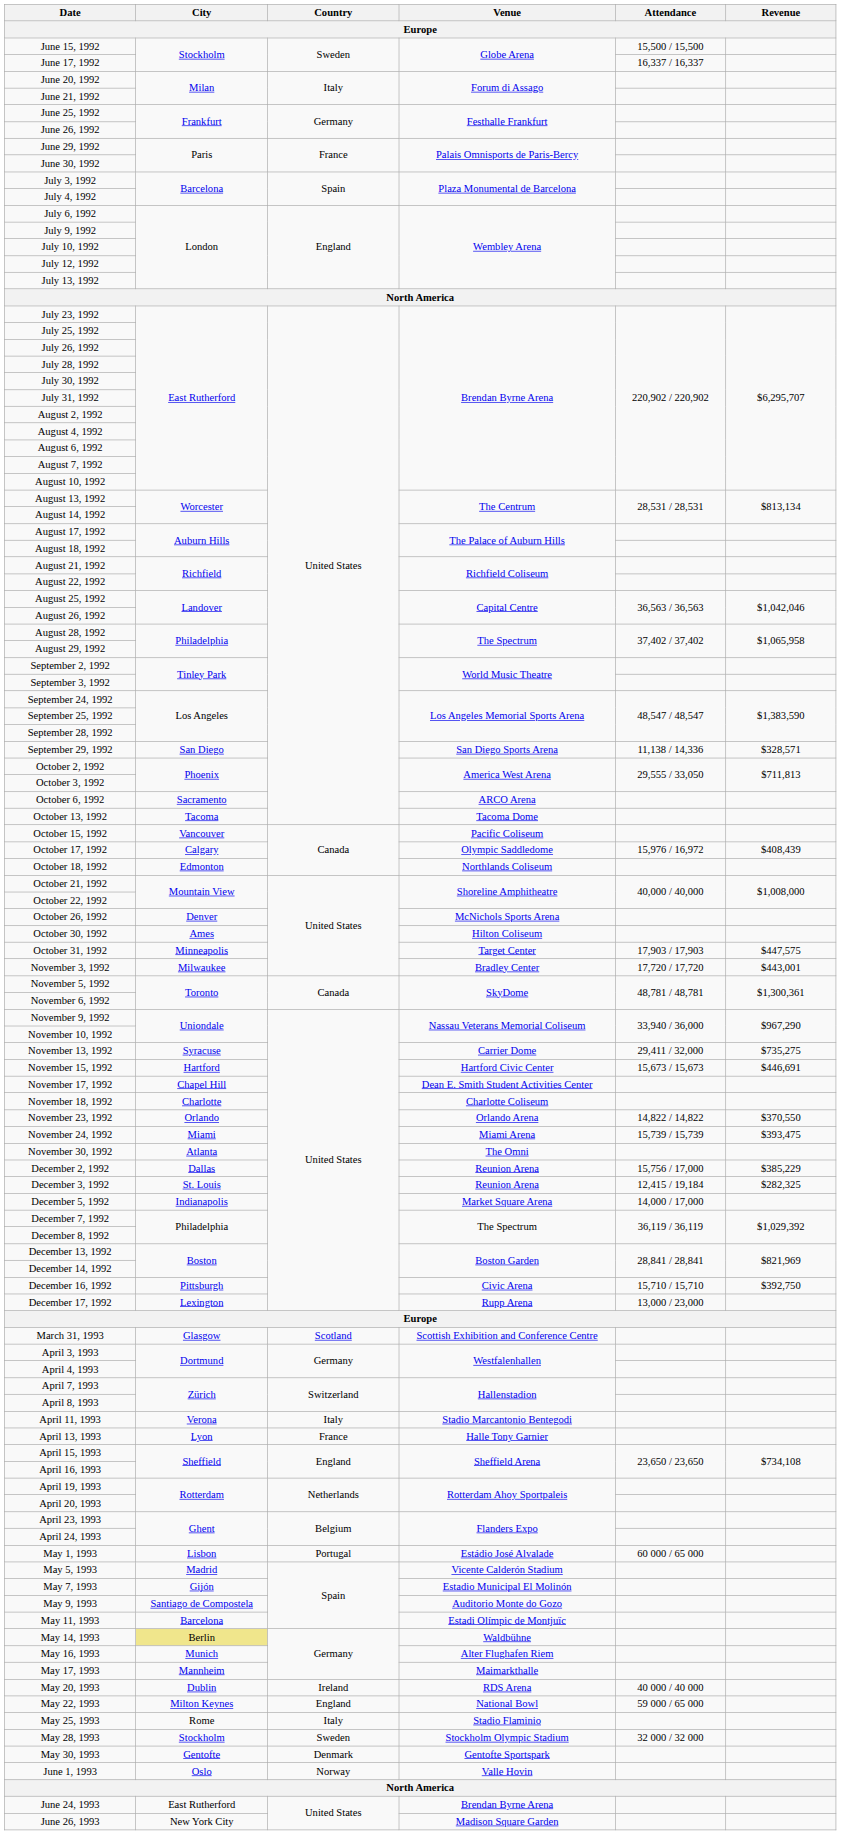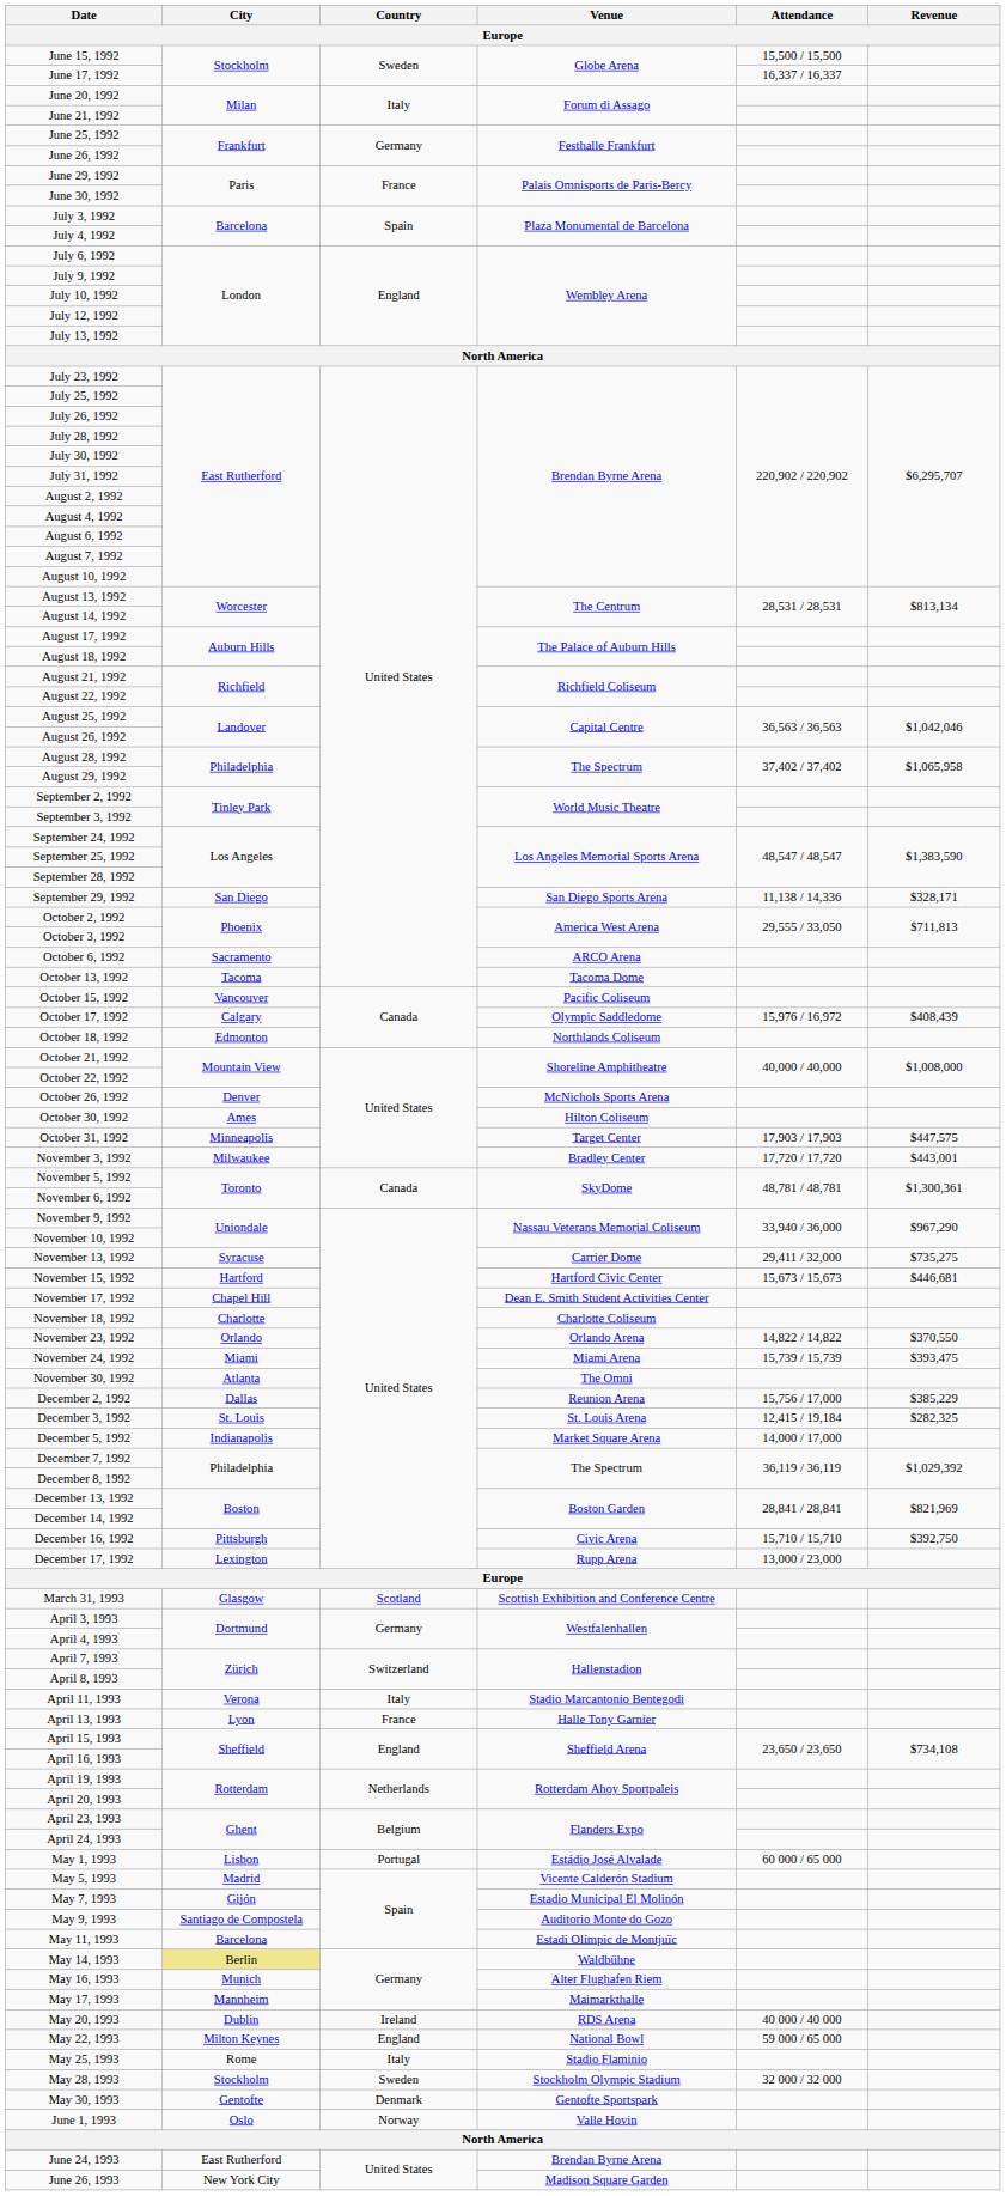 <table class="wikitable" style="text-align:center;">
 <tr>
 <th scope="col" style="width:12em;">Date</th>
 <th scope="col" style="width:12em;">City</th>
 <th scope="col" style="width:12em;">Country</th>
 <th scope="col" style="width:20em;">Venue</th>
 <th scope="col" style="width:10em;">Attendance</th>
 <th scope="col" style="width:10em;">Revenue</th>
 </tr>
 <tr>
 <th colspan="6">Europe</th>
 </tr>
 <tr>
 <td>June 15, 1992</td>
 <td rowspan="2"><a href='#'>Stockholm</a></td>
 <td rowspan="2">Sweden</td>
 <td rowspan="2"><a href='#'>Globe Arena</a></td>
 <td>15,500 / 15,500</td>
 <td></td>
 </tr>
 <tr>
 <td>June 17, 1992</td>
 <td>16,337 / 16,337</td>
 <td></td>
 </tr>
 <tr>
 <td>June 20, 1992</td>
 <td rowspan="2"><a href='#'>Milan</a></td>
 <td rowspan="2">Italy</td>
 <td rowspan="2"><a href='#'>Forum di Assago</a></td>
 <td></td>
 <td></td>
 </tr>
 <tr>
 <td>June 21, 1992</td>
 <td></td>
 <td></td>
 </tr>
 <tr>
 <td>June 25, 1992</td>
 <td rowspan="2"><a href='#'>Frankfurt</a></td>
 <td rowspan="2">Germany</td>
 <td rowspan="2"><a href='#'>Festhalle Frankfurt</a></td>
 <td></td>
 <td></td>
 </tr>
 <tr>
 <td>June 26, 1992</td>
 <td></td>
 <td></td>
 </tr>
 <tr>
 <td>June 29, 1992</td>
 <td rowspan="2">Paris</td>
 <td rowspan="2">France</td>
 <td rowspan="2"><a href='#'>Palais Omnisports de Paris-Bercy</a></td>
 <td></td>
 <td></td>
 </tr>
 <tr>
 <td>June 30, 1992</td>
 <td></td>
 <td></td>
 </tr>
 <tr>
 <td>July 3, 1992</td>
 <td rowspan="2"><a href='#'>Barcelona</a></td>
 <td rowspan="2">Spain</td>
 <td rowspan="2"><a href='#'>Plaza Monumental de Barcelona</a></td>
 <td></td>
 <td></td>
 </tr>
 <tr>
 <td>July 4, 1992</td>
 <td></td>
 <td></td>
 </tr>
 <tr>
 <td>July 6, 1992</td>
 <td rowspan="5">London</td>
 <td rowspan="5">England</td>
 <td rowspan="5"><a href='#'>Wembley Arena</a></td>
 <td></td>
 <td></td>
 </tr>
 <tr>
 <td>July 9, 1992</td>
 <td></td>
 <td></td>
 </tr>
 <tr>
 <td>July 10, 1992</td>
 <td></td>
 <td></td>
 </tr>
 <tr>
 <td>July 12, 1992</td>
 <td></td>
 <td></td>
 </tr>
 <tr>
 <td>July 13, 1992</td>
 <td></td>
 <td></td>
 </tr>
 <tr>
 <th colspan="6">North America</th>
 </tr>
 <tr>
 <td>July 23, 1992</td>
 <td rowspan="11"><a href='#'>East Rutherford</a></td>
 <td rowspan="31">United States</td>
 <td rowspan="11"><a href='#'>Brendan Byrne Arena</a></td>
 <td rowspan="11">220,902 / 220,902</td>
 <td rowspan="11">$6,295,707</td>
 </tr>
 <tr>
 <td>July 25, 1992</td>
 </tr>
 <tr>
 <td>July 26, 1992</td>
 </tr>
 <tr>
 <td>July 28, 1992</td>
 </tr>
 <tr>
 <td>July 30, 1992</td>
 </tr>
 <tr>
 <td>July 31, 1992</td>
 </tr>
 <tr>
 <td>August 2, 1992</td>
 </tr>
 <tr>
 <td>August 4, 1992</td>
 </tr>
 <tr>
 <td>August 6, 1992</td>
 </tr>
 <tr>
 <td>August 7, 1992</td>
 </tr>
 <tr>
 <td>August 10, 1992</td>
 </tr>
 <tr>
 <td>August 13, 1992</td>
 <td rowspan="2"><a href='#'>Worcester</a></td>
 <td rowspan="2"><a href='#'>The Centrum</a></td>
 <td rowspan="2">28,531 / 28,531</td>
 <td rowspan="2">$813,134</td>
 </tr>
 <tr>
 <td>August 14, 1992</td>
 </tr>
 <tr>
 <td>August 17, 1992</td>
 <td rowspan="2"><a href='#'>Auburn Hills</a></td>
 <td rowspan="2"><a href='#'>The Palace of Auburn Hills</a></td>
 <td></td>
 <td></td>
 </tr>
 <tr>
 <td>August 18, 1992</td>
 <td></td>
 <td></td>
 </tr>
 <tr>
 <td>August 21, 1992</td>
 <td rowspan="2"><a href='#'>Richfield</a></td>
 <td rowspan="2"><a href='#'>Richfield Coliseum</a></td>
 <td></td>
 <td></td>
 </tr>
 <tr>
 <td>August 22, 1992</td>
 <td></td>
 <td></td>
 </tr>
 <tr>
 <td>August 25, 1992</td>
 <td rowspan="2"><a href='#'>Landover</a></td>
 <td rowspan="2"><a href='#'>Capital Centre</a></td>
 <td rowspan="2">36,563 / 36,563</td>
 <td rowspan="2">$1,042,046</td>
 </tr>
 <tr>
 <td>August 26, 1992</td>
 </tr>
 <tr>
 <td>August 28, 1992</td>
 <td rowspan="2"><a href='#'>Philadelphia</a></td>
 <td rowspan="2"><a href='#'>The Spectrum</a></td>
 <td rowspan="2">37,402 / 37,402</td>
 <td rowspan="2">$1,065,958</td>
 </tr>
 <tr>
 <td>August 29, 1992</td>
 </tr>
 <tr>
 <td>September 2, 1992</td>
 <td rowspan="2"><a href='#'>Tinley Park</a></td>
 <td rowspan="2"><a href='#'>World Music Theatre</a></td>
 <td></td>
 <td></td>
 </tr>
 <tr>
 <td>September 3, 1992</td>
 <td></td>
 <td></td>
 </tr>
 <tr>
 <td>September 24, 1992</td>
 <td rowspan="3">Los Angeles</td>
 <td rowspan="3"><a href='#'>Los Angeles Memorial Sports Arena</a></td>
 <td rowspan="3">48,547 / 48,547</td>
 <td rowspan="3">$1,383,590</td>
 </tr>
 <tr>
 <td>September 25, 1992</td>
 </tr>
 <tr>
 <td>September 28, 1992</td>
 </tr>
 <tr>
 <td>September 29, 1992</td>
 <td><a href='#'>San Diego</a></td>
 <td><a href='#'>San Diego Sports Arena</a></td>
 <td>11,138 / 14,336</td>
-<td>$328,571</td>
+<td>$328,171</td>
 </tr>
 <tr>
 <td>October 2, 1992</td>
 <td rowspan="2"><a href='#'>Phoenix</a></td>
 <td rowspan="2"><a href='#'>America West Arena</a></td>
 <td rowspan="2">29,555 / 33,050</td>
 <td rowspan="2">$711,813</td>
 </tr>
 <tr>
 <td>October 3, 1992</td>
 </tr>
 <tr>
 <td>October 6, 1992</td>
 <td><a href='#'>Sacramento</a></td>
 <td><a href='#'>ARCO Arena</a></td>
 <td></td>
 <td></td>
 </tr>
 <tr>
 <td>October 13, 1992</td>
 <td><a href='#'>Tacoma</a></td>
 <td><a href='#'>Tacoma Dome</a></td>
 <td></td>
 <td></td>
 </tr>
 <tr>
 <td>October 15, 1992</td>
 <td><a href='#'>Vancouver</a></td>
 <td rowspan="3">Canada</td>
 <td><a href='#'>Pacific Coliseum</a></td>
 <td></td>
 <td></td>
 </tr>
 <tr>
 <td>October 17, 1992</td>
 <td><a href='#'>Calgary</a></td>
 <td><a href='#'>Olympic Saddledome</a></td>
 <td>15,976 / 16,972</td>
 <td>$408,439</td>
 </tr>
 <tr>
 <td>October 18, 1992</td>
 <td><a href='#'>Edmonton</a></td>
 <td><a href='#'>Northlands Coliseum</a></td>
 <td></td>
 <td></td>
 </tr>
 <tr>
 <td>October 21, 1992</td>
 <td rowspan="2"><a href='#'>Mountain View</a></td>
 <td rowspan="6">United States</td>
 <td rowspan="2"><a href='#'>Shoreline Amphitheatre</a></td>
 <td rowspan="2">40,000 / 40,000</td>
 <td rowspan="2">$1,008,000</td>
 </tr>
 <tr>
 <td>October 22, 1992</td>
 </tr>
 <tr>
 <td>October 26, 1992</td>
 <td><a href='#'>Denver</a></td>
 <td><a href='#'>McNichols Sports Arena</a></td>
 <td></td>
 <td></td>
 </tr>
 <tr>
 <td>October 30, 1992</td>
 <td><a href='#'>Ames</a></td>
 <td><a href='#'>Hilton Coliseum</a></td>
 <td></td>
 <td></td>
 </tr>
 <tr>
 <td>October 31, 1992</td>
 <td><a href='#'>Minneapolis</a></td>
 <td><a href='#'>Target Center</a></td>
 <td>17,903 / 17,903</td>
 <td>$447,575</td>
 </tr>
 <tr>
 <td>November 3, 1992</td>
 <td><a href='#'>Milwaukee</a></td>
 <td><a href='#'>Bradley Center</a></td>
 <td>17,720 / 17,720</td>
 <td>$443,001</td>
 </tr>
 <tr>
 <td>November 5, 1992</td>
 <td rowspan="2"><a href='#'>Toronto</a></td>
 <td rowspan="2">Canada</td>
 <td rowspan="2"><a href='#'>SkyDome</a></td>
 <td rowspan="2">48,781 / 48,781</td>
 <td rowspan="2">$1,300,361</td>
 </tr>
 <tr>
 <td>November 6, 1992</td>
 </tr>
 <tr>
 <td>November 9, 1992</td>
 <td rowspan="2"><a href='#'>Uniondale</a></td>
 <td rowspan="18">United States</td>
 <td rowspan="2"><a href='#'>Nassau Veterans Memorial Coliseum</a></td>
 <td rowspan="2">33,940 / 36,000</td>
 <td rowspan="2">$967,290</td>
 </tr>
 <tr>
 <td>November 10, 1992</td>
 </tr>
 <tr>
 <td>November 13, 1992</td>
 <td><a href='#'>Syracuse</a></td>
 <td><a href='#'>Carrier Dome</a></td>
 <td>29,411 / 32,000</td>
 <td>$735,275</td>
 </tr>
 <tr>
 <td>November 15, 1992</td>
 <td><a href='#'>Hartford</a></td>
 <td><a href='#'>Hartford Civic Center</a></td>
 <td>15,673 / 15,673</td>
-<td>$446,691</td>
+<td>$446,681</td>
 </tr>
 <tr>
 <td>November 17, 1992</td>
 <td><a href='#'>Chapel Hill</a></td>
 <td><a href='#'>Dean E. Smith Student Activities Center</a></td>
 <td></td>
 <td></td>
 </tr>
 <tr>
 <td>November 18, 1992</td>
 <td><a href='#'>Charlotte</a></td>
 <td><a href='#'>Charlotte Coliseum</a></td>
 <td></td>
 <td></td>
 </tr>
 <tr>
 <td>November 23, 1992</td>
 <td><a href='#'>Orlando</a></td>
 <td><a href='#'>Orlando Arena</a></td>
 <td>14,822 / 14,822</td>
 <td>$370,550</td>
 </tr>
 <tr>
 <td>November 24, 1992</td>
 <td><a href='#'>Miami</a></td>
 <td><a href='#'>Miami Arena</a></td>
 <td>15,739 / 15,739</td>
 <td>$393,475</td>
 </tr>
 <tr>
 <td>November 30, 1992</td>
 <td><a href='#'>Atlanta</a></td>
 <td><a href='#'>The Omni</a></td>
 <td></td>
 <td></td>
 </tr>
 <tr>
 <td>December 2, 1992</td>
 <td><a href='#'>Dallas</a></td>
 <td><a href='#'>Reunion Arena</a></td>
 <td>15,756 / 17,000</td>
 <td>$385,229</td>
 </tr>
 <tr>
 <td>December 3, 1992</td>
 <td><a href='#'>St. Louis</a></td>
-<td><a href='#'>Reunion Arena</a></td>
+<td><a href='#'>St. Louis Arena</a></td>
 <td>12,415 / 19,184</td>
 <td>$282,325</td>
 </tr>
 <tr>
 <td>December 5, 1992</td>
 <td><a href='#'>Indianapolis</a></td>
 <td><a href='#'>Market Square Arena</a></td>
 <td>14,000 / 17,000</td>
 <td></td>
 </tr>
 <tr>
 <td>December 7, 1992</td>
 <td rowspan="2">Philadelphia</td>
 <td rowspan="2">The Spectrum</td>
 <td rowspan="2">36,119 / 36,119</td>
 <td rowspan="2">$1,029,392</td>
 </tr>
 <tr>
 <td>December 8, 1992</td>
 </tr>
 <tr>
 <td>December 13, 1992</td>
 <td rowspan="2"><a href='#'>Boston</a></td>
 <td rowspan="2"><a href='#'>Boston Garden</a></td>
 <td rowspan="2">28,841 / 28,841</td>
 <td rowspan="2">$821,969</td>
 </tr>
 <tr>
 <td>December 14, 1992</td>
 </tr>
 <tr>
 <td>December 16, 1992</td>
 <td><a href='#'>Pittsburgh</a></td>
 <td><a href='#'>Civic Arena</a></td>
 <td>15,710 / 15,710</td>
 <td>$392,750</td>
 </tr>
 <tr>
 <td>December 17, 1992</td>
 <td><a href='#'>Lexington</a></td>
 <td><a href='#'>Rupp Arena</a></td>
 <td>13,000 / 23,000</td>
 <td></td>
 </tr>
 <tr>
 <th colspan="6">Europe</th>
 </tr>
 <tr>
 <td>March 31, 1993</td>
 <td><a href='#'>Glasgow</a></td>
 <td><a href='#'>Scotland</a></td>
 <td><a href='#'>Scottish Exhibition and Conference Centre</a></td>
 <td></td>
 <td></td>
 </tr>
 <tr>
 <td>April 3, 1993</td>
 <td rowspan="2"><a href='#'>Dortmund</a></td>
 <td rowspan="2">Germany</td>
 <td rowspan="2"><a href='#'>Westfalenhallen</a></td>
 <td></td>
 <td></td>
 </tr>
 <tr>
 <td>April 4, 1993</td>
 <td></td>
 <td></td>
 </tr>
 <tr>
 <td>April 7, 1993</td>
 <td rowspan="2"><a href='#'>Zürich</a></td>
 <td rowspan="2">Switzerland</td>
 <td rowspan="2"><a href='#'>Hallenstadion</a></td>
 <td></td>
 <td></td>
 </tr>
 <tr>
 <td>April 8, 1993</td>
 <td></td>
 <td></td>
 </tr>
 <tr>
 <td>April 11, 1993</td>
 <td><a href='#'>Verona</a></td>
 <td>Italy</td>
 <td><a href='#'>Stadio Marcantonio Bentegodi</a></td>
 <td></td>
 <td></td>
 </tr>
 <tr>
 <td>April 13, 1993</td>
 <td><a href='#'>Lyon</a></td>
 <td>France</td>
 <td><a href='#'>Halle Tony Garnier</a></td>
 <td></td>
 <td></td>
 </tr>
 <tr>
 <td>April 15, 1993</td>
 <td rowspan="2"><a href='#'>Sheffield</a></td>
 <td rowspan="2">England</td>
 <td rowspan="2"><a href='#'>Sheffield Arena</a></td>
 <td rowspan="2">23,650 / 23,650</td>
 <td rowspan="2">$734,108</td>
 </tr>
 <tr>
 <td>April 16, 1993</td>
 </tr>
 <tr>
 <td>April 19, 1993</td>
 <td rowspan="2"><a href='#'>Rotterdam</a></td>
 <td rowspan="2">Netherlands</td>
 <td rowspan="2"><a href='#'>Rotterdam Ahoy Sportpaleis</a></td>
 <td></td>
 <td></td>
 </tr>
 <tr>
 <td>April 20, 1993</td>
 <td></td>
 <td></td>
 </tr>
 <tr>
 <td>April 23, 1993</td>
 <td rowspan="2"><a href='#'>Ghent</a></td>
 <td rowspan="2">Belgium</td>
 <td rowspan="2"><a href='#'>Flanders Expo</a></td>
 <td></td>
 <td></td>
 </tr>
 <tr>
 <td>April 24, 1993</td>
 <td></td>
 <td></td>
 </tr>
 <tr>
 <td>May 1, 1993</td>
 <td><a href='#'>Lisbon</a></td>
 <td>Portugal</td>
 <td><a href='#'>Estádio José Alvalade</a></td>
 <td>60 000 / 65 000</td>
 <td></td>
 </tr>
 <tr>
 <td>May 5, 1993</td>
 <td><a href='#'>Madrid</a></td>
 <td rowspan="4">Spain</td>
 <td><a href='#'>Vicente Calderón Stadium</a></td>
 <td></td>
 <td></td>
 </tr>
 <tr>
 <td>May 7, 1993</td>
 <td><a href='#'>Gijón</a></td>
 <td><a href='#'>Estadio Municipal El Molinón</a></td>
 <td></td>
 <td></td>
 </tr>
 <tr>
 <td>May 9, 1993</td>
 <td><a href='#'>Santiago de Compostela</a></td>
 <td><a href='#'>Auditorio Monte do Gozo</a></td>
 <td></td>
 <td></td>
 </tr>
 <tr>
 <td>May 11, 1993</td>
 <td><a href='#'>Barcelona</a></td>
 <td><a href='#'>Estadi Olímpic de Montjuïc</a></td>
 <td></td>
 <td></td>
 </tr>
 <tr>
 <td>May 14, 1993</td>
 <td style="background: khaki;">Berlin</td>
 <td rowspan="3">Germany</td>
 <td><a href='#'>Waldbühne</a></td>
 <td></td>
 <td></td>
 </tr>
 <tr>
 <td>May 16, 1993</td>
 <td><a href='#'>Munich</a></td>
 <td><a href='#'>Alter Flughafen Riem</a></td>
 <td></td>
 <td></td>
 </tr>
 <tr>
 <td>May 17, 1993</td>
 <td><a href='#'>Mannheim</a></td>
 <td><a href='#'>Maimarkthalle</a></td>
 <td></td>
 <td></td>
 </tr>
 <tr>
 <td>May 20, 1993</td>
 <td><a href='#'>Dublin</a></td>
 <td>Ireland</td>
 <td><a href='#'>RDS Arena</a></td>
 <td>40 000 / 40 000</td>
 <td></td>
 </tr>
 <tr>
 <td>May 22, 1993</td>
 <td><a href='#'>Milton Keynes</a></td>
 <td>England</td>
 <td><a href='#'>National Bowl</a></td>
 <td>59 000 / 65 000</td>
 <td></td>
 </tr>
 <tr>
 <td>May 25, 1993</td>
 <td>Rome</td>
 <td>Italy</td>
 <td><a href='#'>Stadio Flaminio</a></td>
 <td></td>
 <td></td>
 </tr>
 <tr>
 <td>May 28, 1993</td>
 <td><a href='#'>Stockholm</a></td>
 <td>Sweden</td>
 <td><a href='#'>Stockholm Olympic Stadium</a></td>
 <td>32 000 / 32 000</td>
 <td></td>
 </tr>
 <tr>
 <td>May 30, 1993</td>
 <td><a href='#'>Gentofte</a></td>
 <td>Denmark</td>
 <td><a href='#'>Gentofte Sportspark</a></td>
 <td></td>
 <td></td>
 </tr>
 <tr>
 <td>June 1, 1993</td>
 <td><a href='#'>Oslo</a></td>
 <td>Norway</td>
 <td><a href='#'>Valle Hovin</a></td>
 <td></td>
 <td></td>
 </tr>
 <tr>
 <th colspan="6">North America</th>
 </tr>
 <tr>
 <td>June 24, 1993</td>
 <td>East Rutherford</td>
 <td rowspan="2">United States</td>
 <td><a href='#'>Brendan Byrne Arena</a></td>
 <td></td>
 <td></td>
 </tr>
 <tr>
 <td>June 26, 1993</td>
 <td>New York City</td>
 <td><a href='#'>Madison Square Garden</a></td>
 <td></td>
 <td></td>
 </tr>
 </table>
